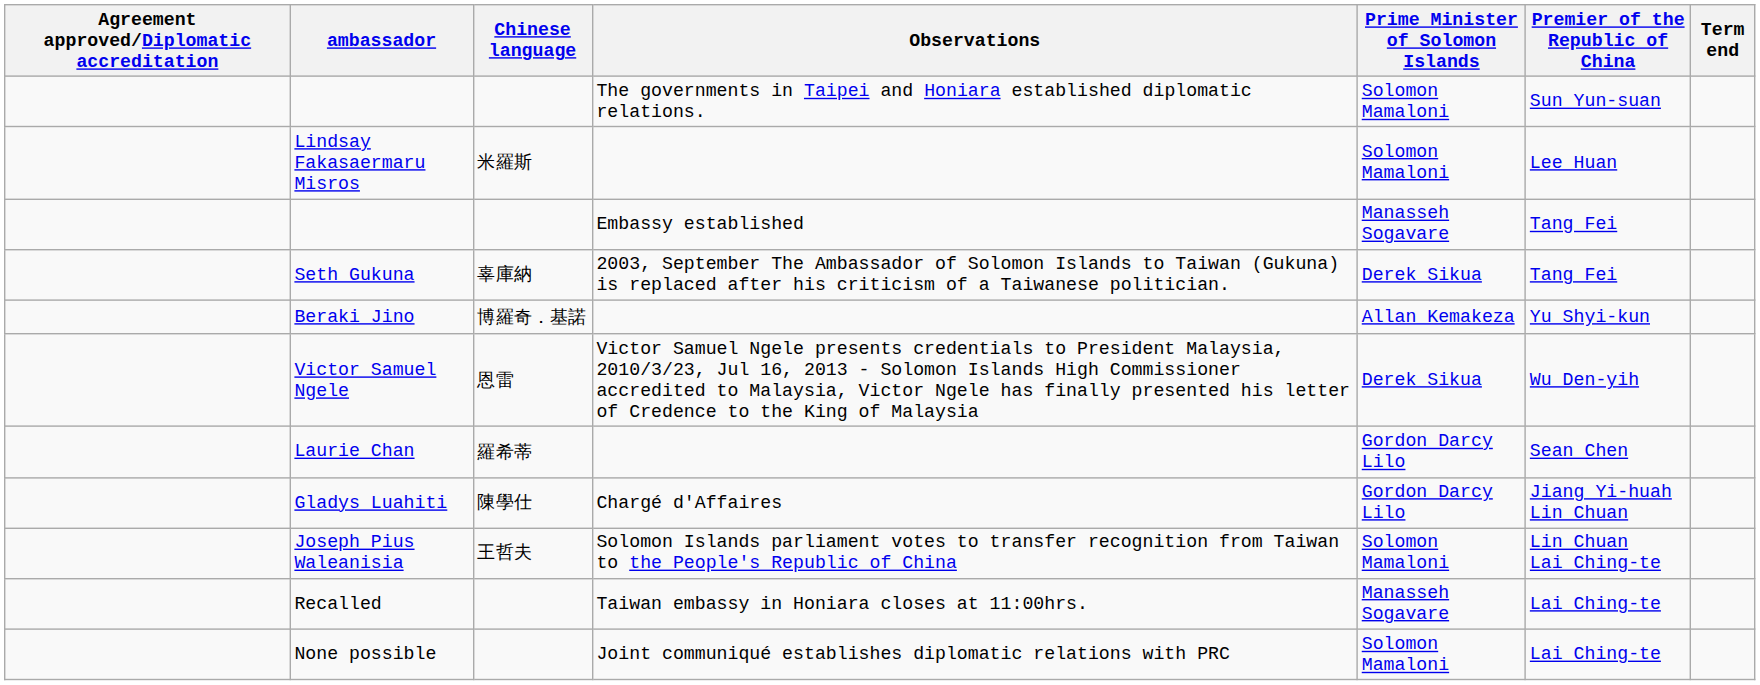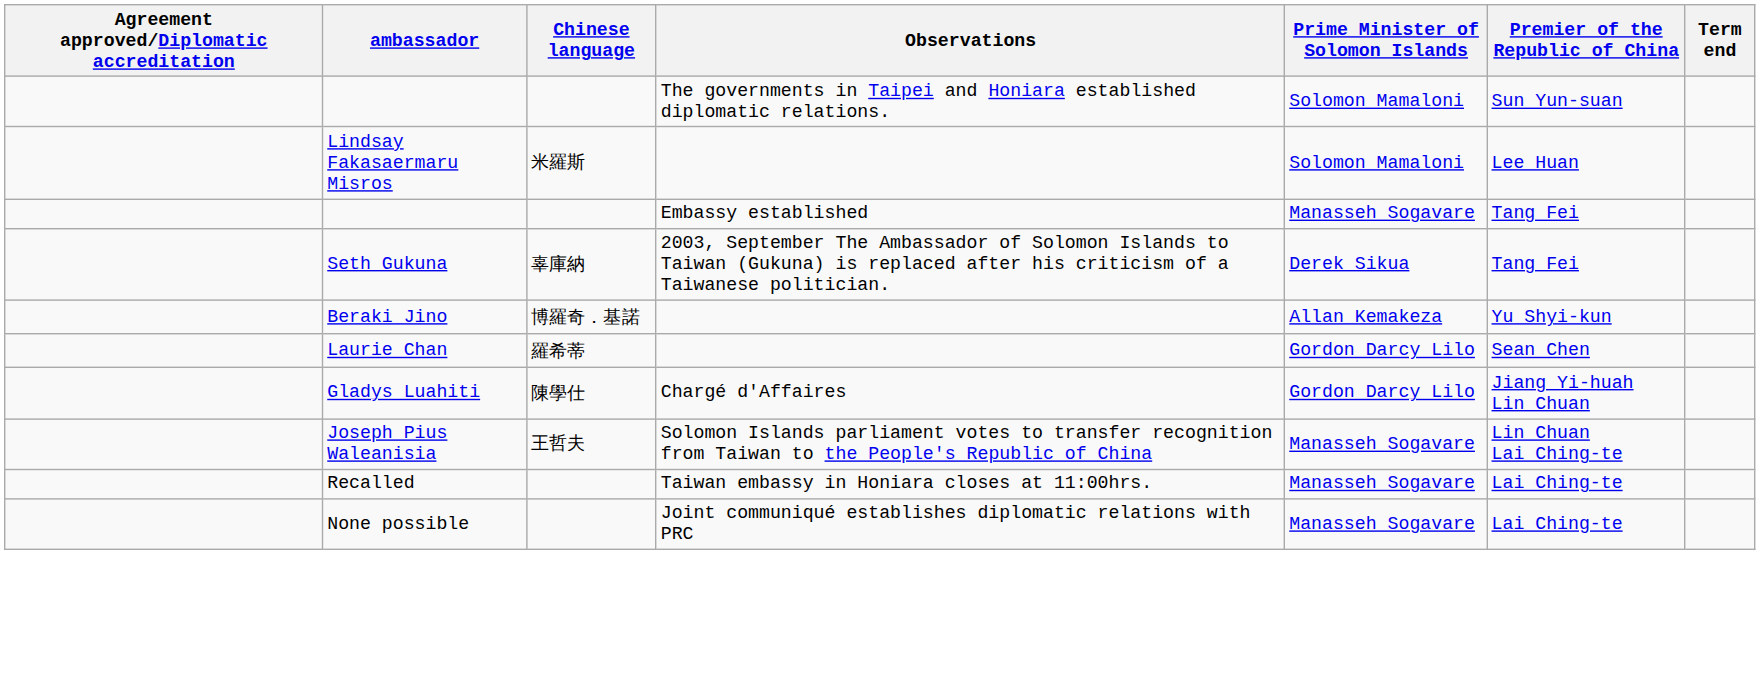 <table class="wikitable sortable">
 <tr>
 <th>Agreement approved/<a href='#'>Diplomatic accreditation</a></th>
 <th><a href='#'>ambassador</a></th>
 <th><a href='#'>Chinese language</a></th>
 <th>Observations</th>
 <th><a href='#'>Prime Minister of Solomon Islands</a></th>
 <th><a href='#'>Premier of the Republic of China</a></th>
 <th>Term end</th>
 </tr>
 <tr>
 <td></td>
 <td></td>
 <td></td>
 <td>The governments in <a href='#'>Taipei</a> and <a href='#'>Honiara</a> established diplomatic relations.</td>
 <td><a href='#'>Solomon Mamaloni</a></td>
 <td><a href='#'>Sun Yun-suan</a></td>
 <td></td>
 </tr>
 <tr>
 <td></td>
 <td><a href='#'>Lindsay Fakasaermaru Misros</a></td>
 <td>米羅斯</td>
 <td></td>
 <td><a href='#'>Solomon Mamaloni</a></td>
 <td><a href='#'>Lee Huan</a></td>
 <td></td>
 </tr>
 <tr>
 <td></td>
 <td></td>
 <td></td>
 <td>Embassy established</td>
 <td><a href='#'>Manasseh Sogavare</a></td>
 <td><a href='#'>Tang Fei</a></td>
 <td></td>
 </tr>
 <tr>
 <td></td>
 <td><a href='#'>Seth Gukuna</a></td>
 <td>辜庫納</td>
 <td>2003, September The Ambassador of Solomon Islands to Taiwan (Gukuna) is replaced after his criticism of a Taiwanese politician.</td>
 <td><a href='#'>Derek Sikua</a></td>
 <td><a href='#'>Tang Fei</a></td>
 <td></td>
 </tr>
 <tr>
 <td></td>
 <td><a href='#'>Beraki Jino</a></td>
 <td>博羅奇．基諾</td>
 <td></td>
 <td><a href='#'>Allan Kemakeza</a></td>
 <td><a href='#'>Yu Shyi-kun</a></td>
 <td></td>
 </tr>
 <tr>
 <td></td>
-<td><a href='#'>Victor Samuel Ngele</a></td>
-<td>恩雷</td>
-<td>Victor Samuel Ngele presents credentials to President Malaysia, 2010/3/23, Jul 16, 2013 - Solomon Islands High Commissioner accredited to Malaysia, Victor Ngele has finally presented his letter of Credence to the King of Malaysia</td>
-<td><a href='#'>Derek Sikua</a></td>
-<td><a href='#'>Wu Den-yih</a></td>
-<td></td>
-</tr>
-<tr>
-<td></td>
 <td><a href='#'>Laurie Chan</a></td>
 <td>羅希蒂</td>
 <td></td>
 <td><a href='#'>Gordon Darcy Lilo</a></td>
 <td><a href='#'>Sean Chen</a></td>
 <td></td>
 </tr>
 <tr>
 <td></td>
 <td><a href='#'>Gladys Luahiti</a></td>
 <td>陳學仕</td>
 <td>Chargé d'Affaires</td>
 <td><a href='#'>Gordon Darcy Lilo</a></td>
 <td><a href='#'>Jiang Yi-huah</a><br><a href='#'>Lin Chuan</a></td>
 <td></td>
 </tr>
 <tr>
 <td></td>
 <td><a href='#'>Joseph Pius Waleanisia</a></td>
 <td>王哲夫</td>
 <td>Solomon Islands parliament votes to transfer recognition from Taiwan to <a href='#'>the People's Republic of China</a></td>
-<td><a href='#'>Solomon Mamaloni</a></td>
+<td><a href='#'>Manasseh Sogavare</a></td>
 <td><a href='#'>Lin Chuan</a><br><a href='#'>Lai Ching-te</a></td>
 <td></td>
 </tr>
 <tr>
 <td></td>
 <td>Recalled</td>
 <td></td>
 <td>Taiwan embassy in Honiara closes at 11:00hrs.</td>
 <td><a href='#'>Manasseh Sogavare</a></td>
 <td><a href='#'>Lai Ching-te</a></td>
 <td></td>
 </tr>
 <tr>
 <td></td>
 <td>None possible</td>
 <td></td>
 <td>Joint communiqué establishes diplomatic relations with PRC</td>
-<td><a href='#'>Solomon Mamaloni</a></td>
+<td><a href='#'>Manasseh Sogavare</a></td>
 <td><a href='#'>Lai Ching-te</a></td>
 <td></td>
 </tr>
 </table>
